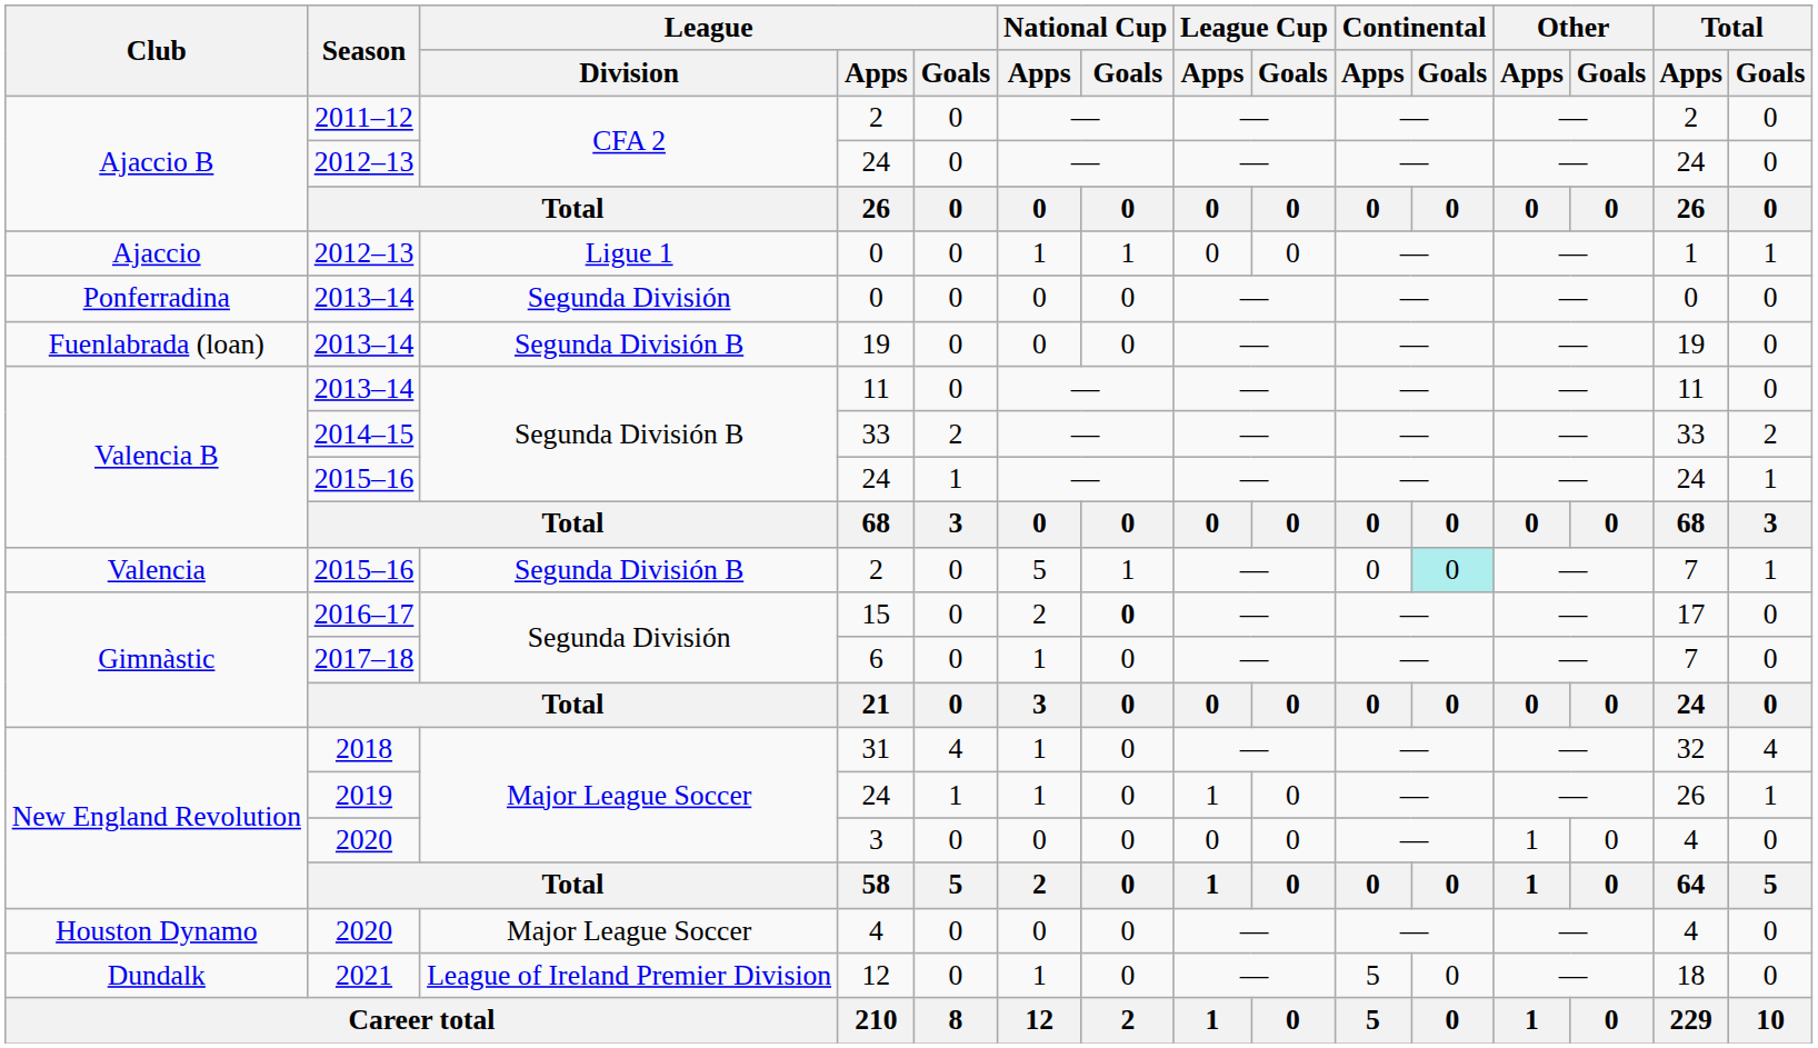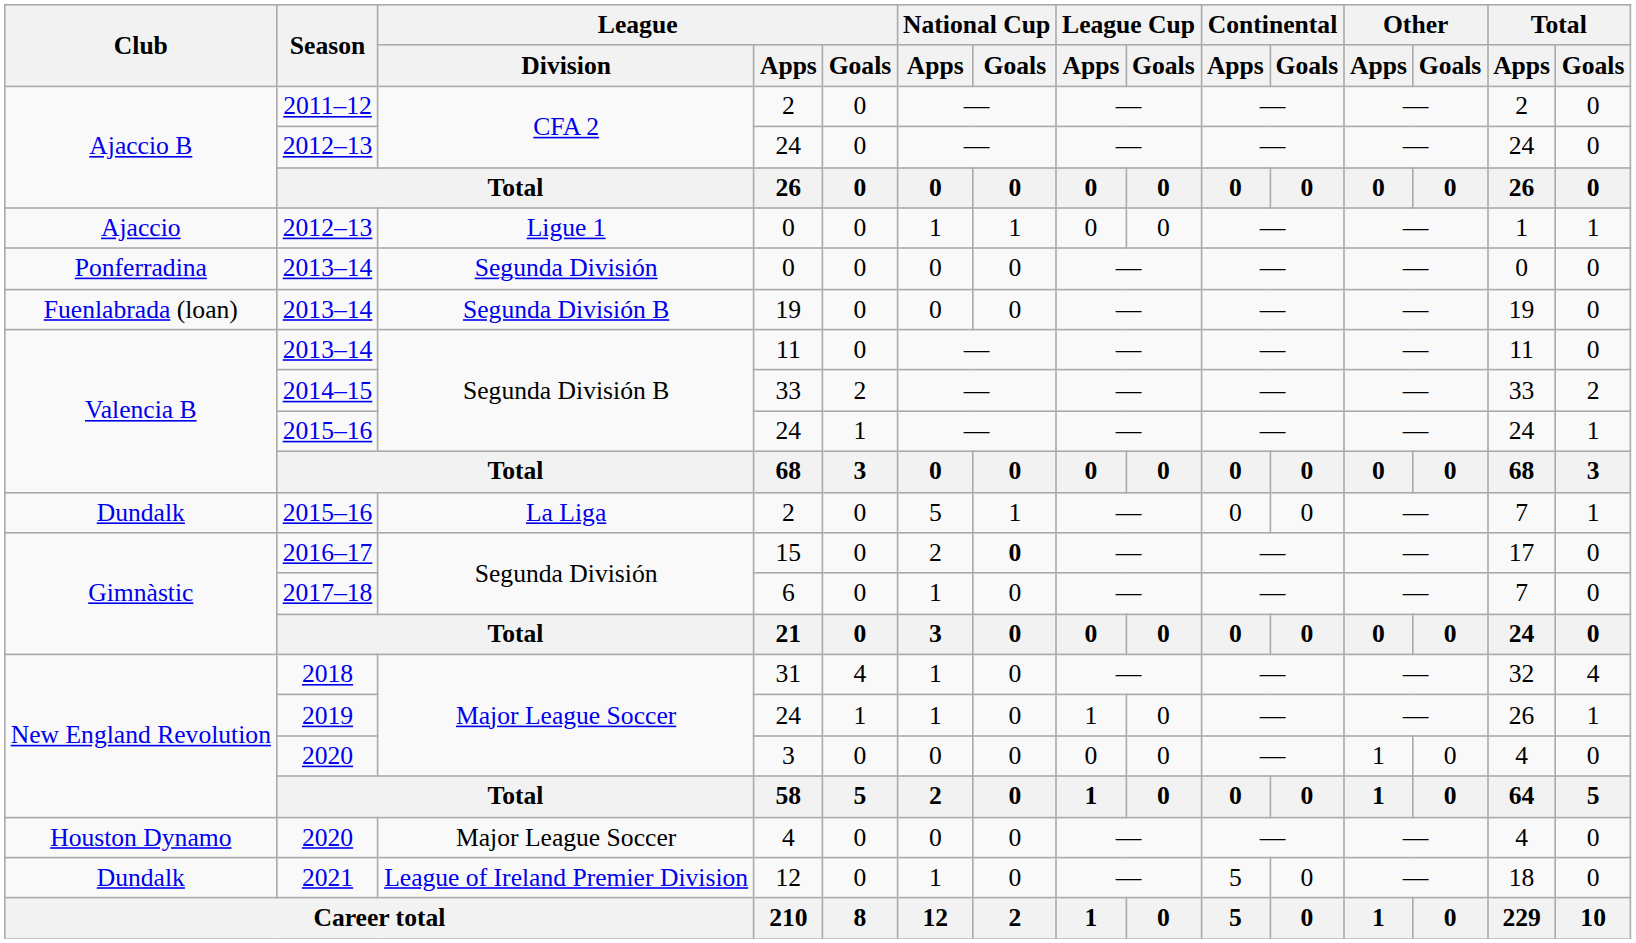 <table class="wikitable" style="text-align:center">
 <tr>
 <th rowspan="2">Club</th>
 <th rowspan="2">Season</th>
 <th colspan="3">League</th>
 <th colspan="2">National Cup</th>
 <th colspan="2">League Cup</th>
 <th colspan="2">Continental</th>
 <th colspan="2">Other</th>
 <th colspan="2">Total</th>
 </tr>
 <tr>
 <th>Division</th>
 <th>Apps</th>
 <th>Goals</th>
 <th>Apps</th>
 <th>Goals</th>
 <th>Apps</th>
 <th>Goals</th>
 <th>Apps</th>
 <th>Goals</th>
 <th>Apps</th>
 <th>Goals</th>
 <th>Apps</th>
 <th>Goals</th>
 </tr>
 <tr>
 <td rowspan="3"><a href='#'>Ajaccio B</a></td>
 <td><a href='#'>2011–12</a></td>
 <td rowspan="2"><a href='#'>CFA 2</a></td>
 <td>2</td>
 <td>0</td>
 <td colspan="2">—</td>
 <td colspan="2">—</td>
 <td colspan="2">—</td>
 <td colspan="2">—</td>
 <td>2</td>
 <td>0</td>
 </tr>
 <tr>
 <td><a href='#'>2012–13</a></td>
 <td>24</td>
 <td>0</td>
 <td colspan="2">—</td>
 <td colspan="2">—</td>
 <td colspan="2">—</td>
 <td colspan="2">—</td>
 <td>24</td>
 <td>0</td>
 </tr>
 <tr>
 <th colspan="2">Total</th>
 <th>26</th>
 <th>0</th>
 <th>0</th>
 <th>0</th>
 <th>0</th>
 <th>0</th>
 <th>0</th>
 <th>0</th>
 <th>0</th>
 <th>0</th>
 <th>26</th>
 <th>0</th>
 </tr>
 <tr>
 <td><a href='#'>Ajaccio</a></td>
 <td><a href='#'>2012–13</a></td>
 <td><a href='#'>Ligue 1</a></td>
 <td>0</td>
 <td>0</td>
 <td>1</td>
 <td>1</td>
 <td>0</td>
 <td>0</td>
 <td colspan="2">—</td>
 <td colspan="2">—</td>
 <td>1</td>
 <td>1</td>
 </tr>
 <tr>
 <td><a href='#'>Ponferradina</a></td>
 <td><a href='#'>2013–14</a></td>
 <td><a href='#'>Segunda División</a></td>
 <td>0</td>
 <td>0</td>
 <td>0</td>
 <td>0</td>
 <td colspan="2">—</td>
 <td colspan="2">—</td>
 <td colspan="2">—</td>
 <td>0</td>
 <td>0</td>
 </tr>
 <tr>
 <td><a href='#'>Fuenlabrada</a> (loan)</td>
 <td><a href='#'>2013–14</a></td>
 <td><a href='#'>Segunda División B</a></td>
 <td>19</td>
 <td>0</td>
 <td>0</td>
 <td>0</td>
 <td colspan="2">—</td>
 <td colspan="2">—</td>
 <td colspan="2">—</td>
 <td>19</td>
 <td>0</td>
 </tr>
 <tr>
 <td rowspan="4"><a href='#'>Valencia B</a></td>
 <td><a href='#'>2013–14</a></td>
 <td rowspan="3">Segunda División B</td>
 <td>11</td>
 <td>0</td>
 <td colspan="2">—</td>
 <td colspan="2">—</td>
 <td colspan="2">—</td>
 <td colspan="2">—</td>
 <td>11</td>
 <td>0</td>
 </tr>
 <tr>
 <td><a href='#'>2014–15</a></td>
 <td>33</td>
 <td>2</td>
 <td colspan="2">—</td>
 <td colspan="2">—</td>
 <td colspan="2">—</td>
 <td colspan="2">—</td>
 <td>33</td>
 <td>2</td>
 </tr>
 <tr>
 <td><a href='#'>2015–16</a></td>
 <td>24</td>
 <td>1</td>
 <td colspan="2">—</td>
 <td colspan="2">—</td>
 <td colspan="2">—</td>
 <td colspan="2">—</td>
 <td>24</td>
 <td>1</td>
 </tr>
 <tr>
 <th colspan="2">Total</th>
 <th>68</th>
 <th>3</th>
 <th>0</th>
 <th>0</th>
 <th>0</th>
 <th>0</th>
 <th>0</th>
 <th>0</th>
 <th>0</th>
 <th>0</th>
 <th>68</th>
 <th>3</th>
 </tr>
 <tr>
-<td><a href='#'>Valencia</a></td>
+<td><a href='#'>Dundalk</a></td>
 <td><a href='#'>2015–16</a></td>
-<td><a href='#'>Segunda División B</a></td>
+<td><a href='#'>La Liga</a></td>
 <td>2</td>
 <td>0</td>
 <td>5</td>
 <td>1</td>
 <td colspan="2">—</td>
 <td>0</td>
-<td style="background: paleturquoise;">0</td>
+<td>0</td>
 <td colspan="2">—</td>
 <td>7</td>
 <td>1</td>
 </tr>
 <tr>
 <td rowspan="3"><a href='#'>Gimnàstic</a></td>
 <td><a href='#'>2016–17</a></td>
 <td rowspan="2">Segunda División</td>
 <td>15</td>
 <td>0</td>
 <td>2</td>
 <td><strong>0</strong></td>
 <td colspan="2">—</td>
 <td colspan="2">—</td>
 <td colspan="2">—</td>
 <td>17</td>
 <td>0</td>
 </tr>
 <tr>
 <td><a href='#'>2017–18</a></td>
 <td>6</td>
 <td>0</td>
 <td>1</td>
 <td>0</td>
 <td colspan="2">—</td>
 <td colspan="2">—</td>
 <td colspan="2">—</td>
 <td>7</td>
 <td>0</td>
 </tr>
 <tr>
 <th colspan="2">Total</th>
 <th>21</th>
 <th>0</th>
 <th>3</th>
 <th>0</th>
 <th>0</th>
 <th>0</th>
 <th>0</th>
 <th>0</th>
 <th>0</th>
 <th>0</th>
 <th>24</th>
 <th>0</th>
 </tr>
 <tr>
 <td rowspan="4"><a href='#'>New England Revolution</a></td>
 <td><a href='#'>2018</a></td>
 <td rowspan="3"><a href='#'>Major League Soccer</a></td>
 <td>31</td>
 <td>4</td>
 <td>1</td>
 <td>0</td>
 <td colspan="2">—</td>
 <td colspan="2">—</td>
 <td colspan="2">—</td>
 <td>32</td>
 <td>4</td>
 </tr>
 <tr>
 <td><a href='#'>2019</a></td>
 <td>24</td>
 <td>1</td>
 <td>1</td>
 <td>0</td>
 <td>1</td>
 <td>0</td>
 <td colspan="2">—</td>
 <td colspan="2">—</td>
 <td>26</td>
 <td>1</td>
 </tr>
 <tr>
 <td><a href='#'>2020</a></td>
 <td>3</td>
 <td>0</td>
 <td>0</td>
 <td>0</td>
 <td>0</td>
 <td>0</td>
 <td colspan="2">—</td>
 <td>1</td>
 <td>0</td>
 <td>4</td>
 <td>0</td>
 </tr>
 <tr>
 <th colspan="2">Total</th>
 <th>58</th>
 <th>5</th>
 <th>2</th>
 <th>0</th>
 <th>1</th>
 <th>0</th>
 <th>0</th>
 <th>0</th>
 <th>1</th>
 <th>0</th>
 <th>64</th>
 <th>5</th>
 </tr>
 <tr>
 <td><a href='#'>Houston Dynamo</a></td>
 <td><a href='#'>2020</a></td>
 <td>Major League Soccer</td>
 <td>4</td>
 <td>0</td>
 <td>0</td>
 <td>0</td>
 <td colspan="2">—</td>
 <td colspan="2">—</td>
 <td colspan="2">—</td>
 <td>4</td>
 <td>0</td>
 </tr>
 <tr>
 <td><a href='#'>Dundalk</a></td>
 <td><a href='#'>2021</a></td>
 <td><a href='#'>League of Ireland Premier Division</a></td>
 <td>12</td>
 <td>0</td>
 <td>1</td>
 <td>0</td>
 <td colspan="2">—</td>
 <td>5</td>
 <td>0</td>
 <td colspan="2">—</td>
 <td>18</td>
 <td>0</td>
 </tr>
 <tr>
 <th colspan="3">Career total</th>
 <th>210</th>
 <th>8</th>
 <th>12</th>
 <th>2</th>
 <th>1</th>
 <th>0</th>
 <th>5</th>
 <th>0</th>
 <th>1</th>
 <th>0</th>
 <th>229</th>
 <th>10</th>
 </tr>
 </table>
